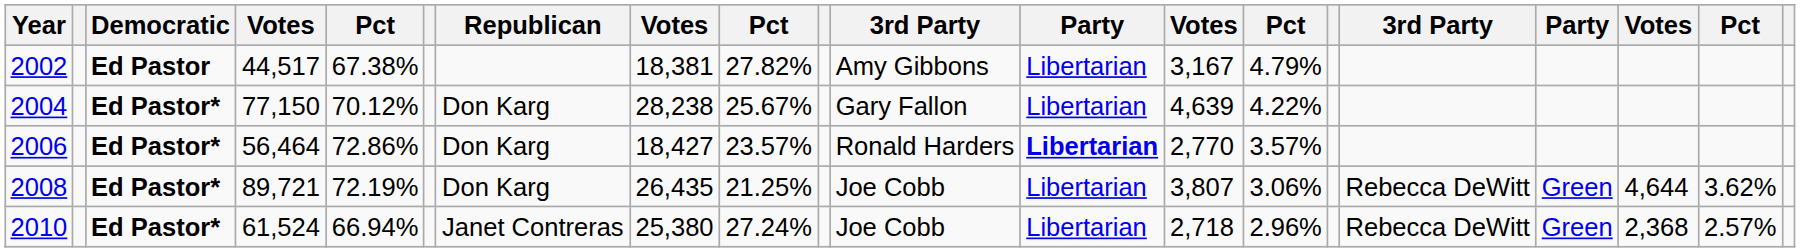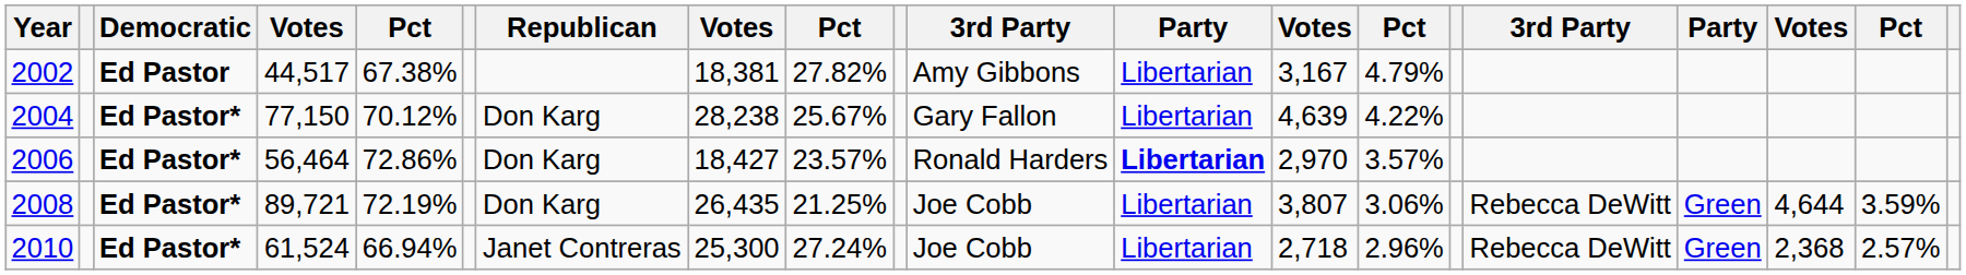 <table class="wikitable" style="margin:0.5em ; font-size:95%">
 <tr>
 <th>Year</th>
 <th></th>
 <th>Democratic</th>
 <th>Votes</th>
 <th>Pct</th>
 <th></th>
 <th>Republican</th>
 <th>Votes</th>
 <th>Pct</th>
 <th></th>
 <th>3rd Party</th>
 <th>Party</th>
 <th>Votes</th>
 <th>Pct</th>
 <th></th>
 <th>3rd Party</th>
 <th>Party</th>
 <th>Votes</th>
 <th>Pct</th>
 <th></th>
 </tr>
 <tr>
 <td><a href='#'>2002</a></td>
 <td></td>
 <td><strong>Ed Pastor</strong></td>
 <td>44,517</td>
 <td>67.38%</td>
 <td></td>
 <td></td>
 <td>18,381</td>
 <td>27.82%</td>
 <td></td>
 <td>Amy Gibbons</td>
 <td><a href='#'>Libertarian</a></td>
 <td>3,167</td>
 <td>4.79%</td>
 <td></td>
 <td></td>
 <td></td>
 <td></td>
 <td></td>
 <td></td>
 </tr>
 <tr>
 <td><a href='#'>2004</a></td>
 <td></td>
 <td><strong>Ed Pastor*</strong></td>
 <td>77,150</td>
 <td>70.12%</td>
 <td></td>
 <td>Don Karg</td>
 <td>28,238</td>
 <td>25.67%</td>
 <td></td>
 <td>Gary Fallon</td>
 <td><a href='#'>Libertarian</a></td>
 <td>4,639</td>
 <td>4.22%</td>
 <td></td>
 <td></td>
 <td></td>
 <td></td>
 <td></td>
 <td></td>
 </tr>
 <tr>
 <td><a href='#'>2006</a></td>
 <td></td>
 <td><strong>Ed Pastor*</strong></td>
 <td>56,464</td>
 <td>72.86%</td>
 <td></td>
 <td>Don Karg</td>
 <td>18,427</td>
 <td>23.57%</td>
 <td></td>
 <td>Ronald Harders</td>
 <td><strong><a href='#'>Libertarian</a></strong></td>
-<td>2,770</td>
+<td>2,970</td>
 <td>3.57%</td>
 <td></td>
 <td></td>
 <td></td>
 <td></td>
 <td></td>
 <td></td>
 </tr>
 <tr>
 <td><a href='#'>2008</a></td>
 <td></td>
 <td><strong>Ed Pastor*</strong></td>
 <td>89,721</td>
 <td>72.19%</td>
 <td></td>
 <td>Don Karg</td>
 <td>26,435</td>
 <td>21.25%</td>
 <td></td>
 <td>Joe Cobb</td>
 <td><a href='#'>Libertarian</a></td>
 <td>3,807</td>
 <td>3.06%</td>
 <td></td>
 <td>Rebecca DeWitt</td>
 <td><a href='#'>Green</a></td>
 <td>4,644</td>
-<td>3.62%</td>
+<td>3.59%</td>
 <td></td>
 </tr>
 <tr>
 <td><a href='#'>2010</a></td>
 <td></td>
 <td><strong>Ed Pastor*</strong></td>
 <td>61,524</td>
 <td>66.94%</td>
 <td></td>
 <td>Janet Contreras</td>
-<td>25,380</td>
+<td>25,300</td>
 <td>27.24%</td>
 <td></td>
 <td>Joe Cobb</td>
 <td><a href='#'>Libertarian</a></td>
 <td>2,718</td>
 <td>2.96%</td>
 <td></td>
 <td>Rebecca DeWitt</td>
 <td><a href='#'>Green</a></td>
 <td>2,368</td>
 <td>2.57%</td>
 </tr>
 </table>
